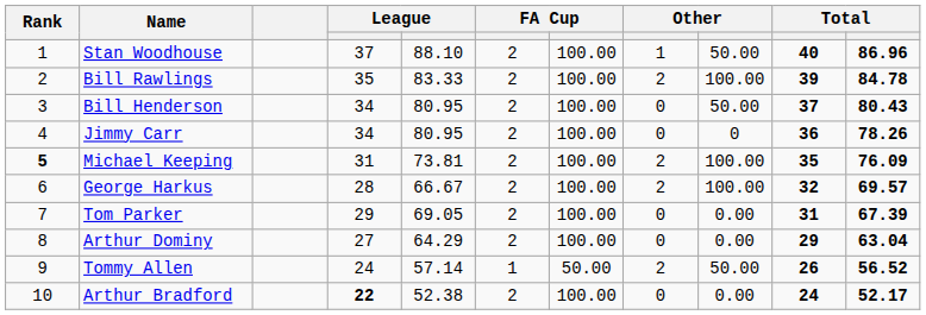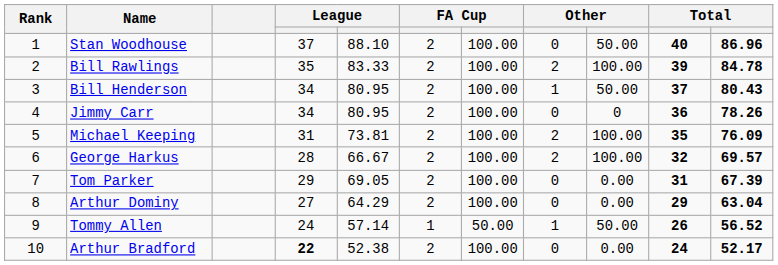 <table class="wikitable plainrowheaders" style="text-align:center;">
 <tr>
 <th scope="col" rowspan="2" style="width:4em;">Rank</th>
 <th scope="col" rowspan="2" style="width:10em;">Name</th>
 <th scope="col" rowspan="2" style="width:4em;"></th>
 <th scope="col" colspan="2">League</th>
 <th scope="col" colspan="2">FA Cup</th>
 <th scope="col" colspan="2">Other</th>
 <th scope="col" colspan="2">Total</th>
 </tr>
 <tr>
 <th scope="col" style="width:4em;"></th>
 <th scope="col" style="width:4em;"></th>
 <th scope="col" style="width:4em;"></th>
 <th scope="col" style="width:4em;"></th>
 <th scope="col" style="width:4em;"></th>
 <th scope="col" style="width:4em;"></th>
 <th scope="col" style="width:4em;"></th>
 <th scope="col" style="width:4em;"></th>
 </tr>
 <tr>
 <td>1</td>
 <td align="left"><a href='#'>Stan Woodhouse</a></td>
 <td></td>
 <td>37</td>
 <td>88.10</td>
 <td>2</td>
 <td>100.00</td>
-<td>1</td>
+<td>0</td>
 <td>50.00</td>
 <td><strong>40</strong></td>
 <td><strong>86.96</strong></td>
 </tr>
 <tr>
 <td>2</td>
 <td align="left"><a href='#'>Bill Rawlings</a></td>
 <td></td>
 <td>35</td>
 <td>83.33</td>
 <td>2</td>
 <td>100.00</td>
 <td>2</td>
 <td>100.00</td>
 <td><strong>39</strong></td>
 <td><strong>84.78</strong></td>
 </tr>
 <tr>
 <td>3</td>
 <td align="left"><a href='#'>Bill Henderson</a></td>
 <td></td>
 <td>34</td>
 <td>80.95</td>
 <td>2</td>
 <td>100.00</td>
-<td>0</td>
+<td>1</td>
 <td>50.00</td>
 <td><strong>37</strong></td>
 <td><strong>80.43</strong></td>
 </tr>
 <tr>
 <td>4</td>
 <td align="left"><a href='#'>Jimmy Carr</a></td>
 <td></td>
 <td>34</td>
 <td>80.95</td>
 <td>2</td>
 <td>100.00</td>
 <td>0</td>
 <td>0</td>
 <td><strong>36</strong></td>
 <td><strong>78.26</strong></td>
 </tr>
 <tr>
-<td><strong>5</strong></td>
+<td>5</td>
 <td align="left"><a href='#'>Michael Keeping</a></td>
 <td></td>
 <td>31</td>
 <td>73.81</td>
 <td>2</td>
 <td>100.00</td>
 <td>2</td>
 <td>100.00</td>
 <td><strong>35</strong></td>
 <td><strong>76.09</strong></td>
 </tr>
 <tr>
 <td>6</td>
 <td align="left"><a href='#'>George Harkus</a></td>
 <td></td>
 <td>28</td>
 <td>66.67</td>
 <td>2</td>
 <td>100.00</td>
 <td>2</td>
 <td>100.00</td>
 <td><strong>32</strong></td>
 <td><strong>69.57</strong></td>
 </tr>
 <tr>
 <td>7</td>
 <td align="left"><a href='#'>Tom Parker</a></td>
 <td></td>
 <td>29</td>
 <td>69.05</td>
 <td>2</td>
 <td>100.00</td>
 <td>0</td>
 <td>0.00</td>
 <td><strong>31</strong></td>
 <td><strong>67.39</strong></td>
 </tr>
 <tr>
 <td>8</td>
 <td align="left"><a href='#'>Arthur Dominy</a></td>
 <td></td>
 <td>27</td>
 <td>64.29</td>
 <td>2</td>
 <td>100.00</td>
 <td>0</td>
 <td>0.00</td>
 <td><strong>29</strong></td>
 <td><strong>63.04</strong></td>
 </tr>
 <tr>
 <td>9</td>
 <td align="left"><a href='#'>Tommy Allen</a></td>
 <td></td>
 <td>24</td>
 <td>57.14</td>
 <td>1</td>
 <td>50.00</td>
-<td>2</td>
+<td>1</td>
 <td>50.00</td>
 <td><strong>26</strong></td>
 <td><strong>56.52</strong></td>
 </tr>
 <tr>
 <td>10</td>
 <td align="left"><a href='#'>Arthur Bradford</a></td>
 <td></td>
 <td><strong>22</strong></td>
 <td>52.38</td>
 <td>2</td>
 <td>100.00</td>
 <td>0</td>
 <td>0.00</td>
 <td><strong>24</strong></td>
 <td><strong>52.17</strong></td>
 </tr>
 </table>
